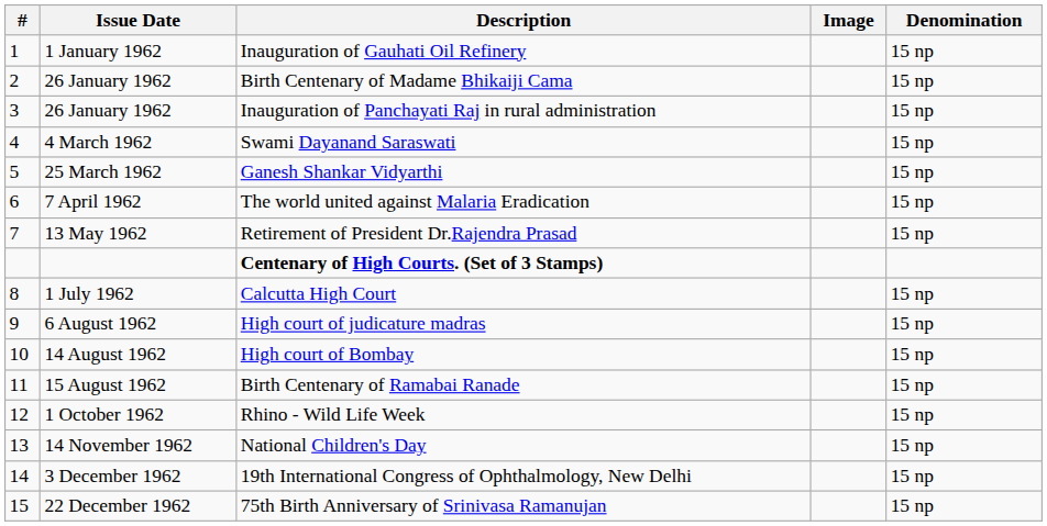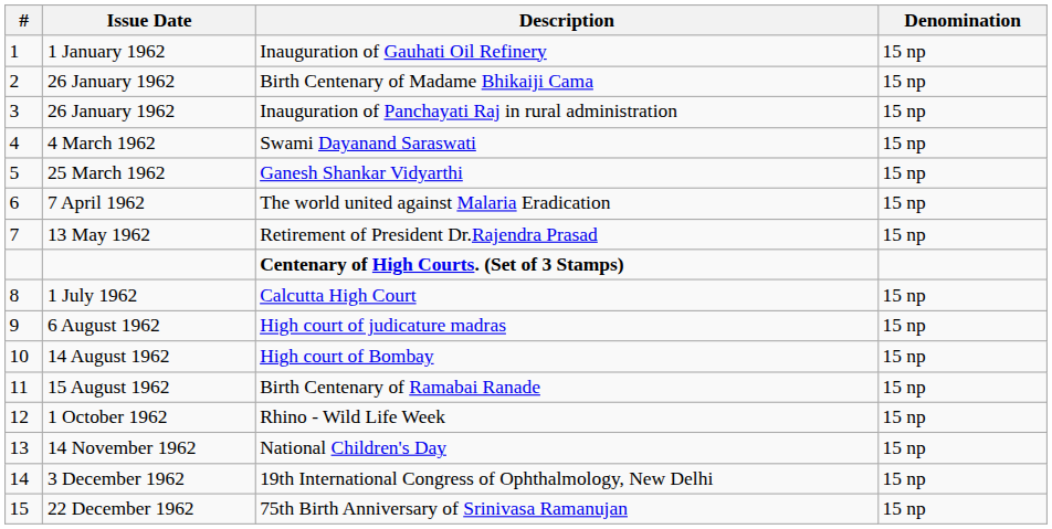 <table class = "wikitable" style = "text-align:justify" width = "98%">
 <tr>
 <th>#</th>
 <th>Issue Date</th>
 <th>Description</th>
-<th>Image</th>
 <th>Denomination</th>
 </tr>
 <tr>
 <td>1</td>
 <td>1 January 1962</td>
 <td>Inauguration of <a href='#'>Gauhati Oil Refinery</a></td>
-<td></td>
 <td>15 np</td>
 </tr>
 <tr>
 <td>2</td>
 <td>26 January 1962</td>
 <td>Birth Centenary of Madame <a href='#'>Bhikaiji Cama</a></td>
-<td></td>
 <td>15 np</td>
 </tr>
 <tr>
 <td>3</td>
 <td>26 January 1962</td>
 <td>Inauguration of <a href='#'>Panchayati Raj</a> in rural administration</td>
-<td></td>
 <td>15 np</td>
 </tr>
 <tr>
 <td>4</td>
 <td>4 March 1962</td>
 <td>Swami <a href='#'>Dayanand Saraswati</a></td>
-<td></td>
 <td>15 np</td>
 </tr>
 <tr>
 <td>5</td>
 <td>25 March 1962</td>
 <td><a href='#'>Ganesh Shankar Vidyarthi</a></td>
-<td></td>
 <td>15 np</td>
 </tr>
 <tr>
 <td>6</td>
 <td>7 April 1962</td>
 <td>The world united against <a href='#'>Malaria</a> Eradication</td>
-<td></td>
 <td>15 np</td>
 </tr>
 <tr>
 <td>7</td>
 <td>13 May 1962</td>
 <td>Retirement of President Dr.<a href='#'>Rajendra Prasad</a></td>
-<td></td>
 <td>15 np</td>
 </tr>
 <tr>
 <td></td>
 <td></td>
 <td><strong>Centenary of <a href='#'>High Courts</a>. (Set of 3 Stamps)</strong></td>
 <td></td>
-<td></td>
 </tr>
 <tr>
 <td>8</td>
 <td>1 July 1962</td>
 <td><a href='#'>Calcutta High Court</a></td>
-<td></td>
 <td>15 np</td>
 </tr>
 <tr>
 <td>9</td>
 <td>6 August 1962</td>
 <td><a href='#'>High court of judicature madras</a></td>
-<td></td>
 <td>15 np</td>
 </tr>
 <tr>
 <td>10</td>
 <td>14 August 1962</td>
 <td><a href='#'>High court of Bombay</a></td>
-<td></td>
 <td>15 np</td>
 </tr>
 <tr>
 <td>11</td>
 <td>15 August 1962</td>
 <td>Birth Centenary of <a href='#'>Ramabai Ranade</a></td>
-<td></td>
 <td>15 np</td>
 </tr>
 <tr>
 <td>12</td>
 <td>1 October 1962</td>
 <td>Rhino - Wild Life Week</td>
-<td></td>
 <td>15 np</td>
 </tr>
 <tr>
 <td>13</td>
 <td>14 November 1962</td>
 <td>National <a href='#'>Children's Day</a></td>
-<td></td>
 <td>15 np</td>
 </tr>
 <tr>
 <td>14</td>
 <td>3 December 1962</td>
 <td>19th International Congress of Ophthalmology, New Delhi</td>
-<td></td>
 <td>15 np</td>
 </tr>
 <tr>
 <td>15</td>
 <td>22 December 1962</td>
 <td>75th Birth Anniversary of <a href='#'>Srinivasa Ramanujan</a></td>
-<td></td>
 <td>15 np</td>
 </tr>
 </table>
